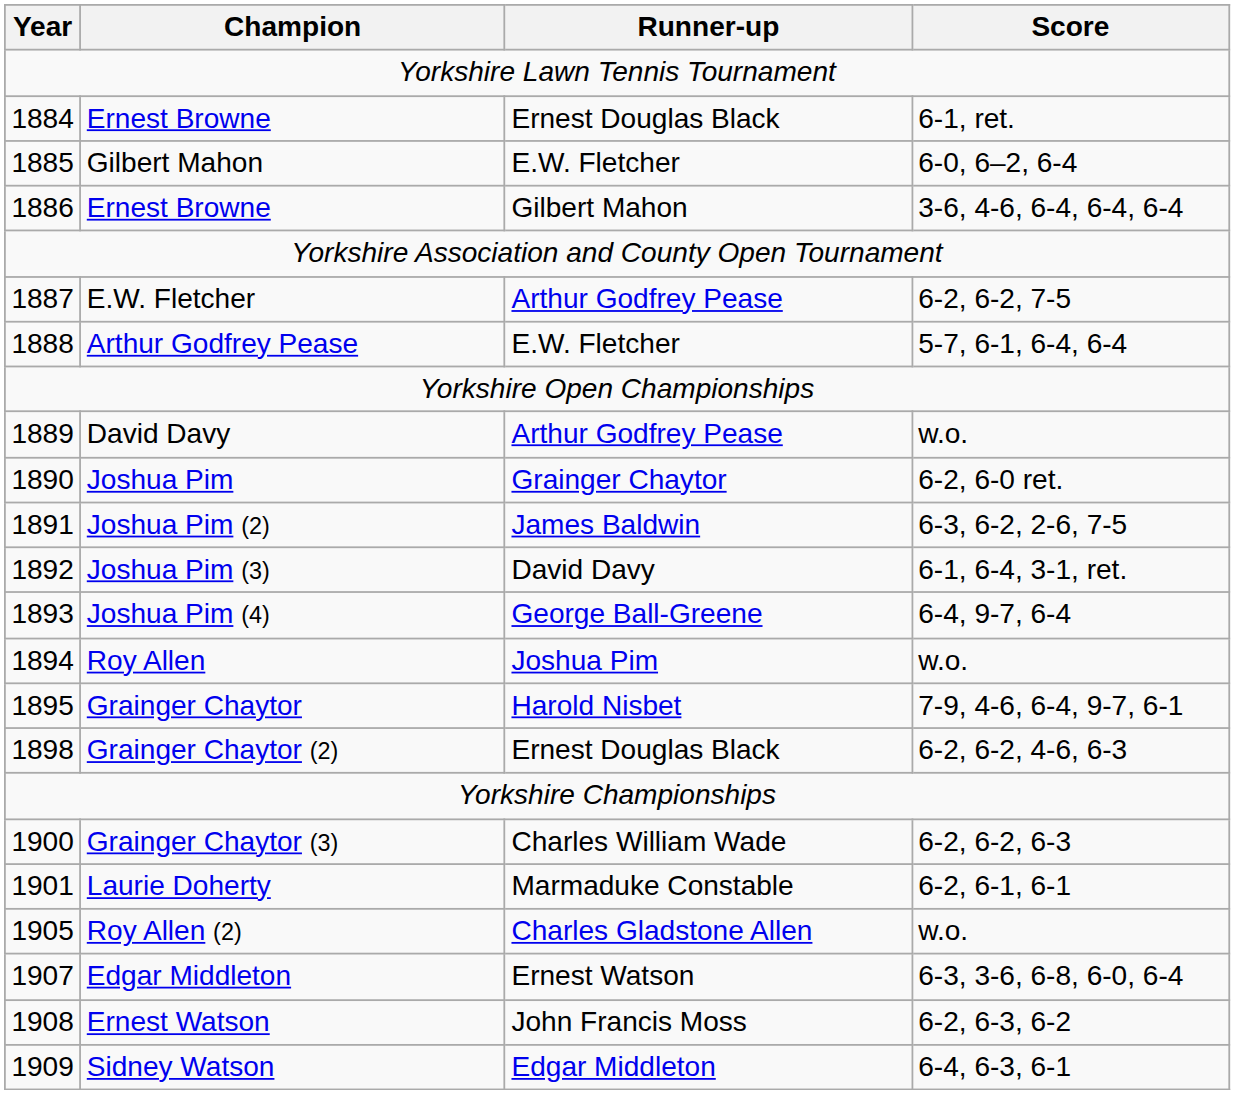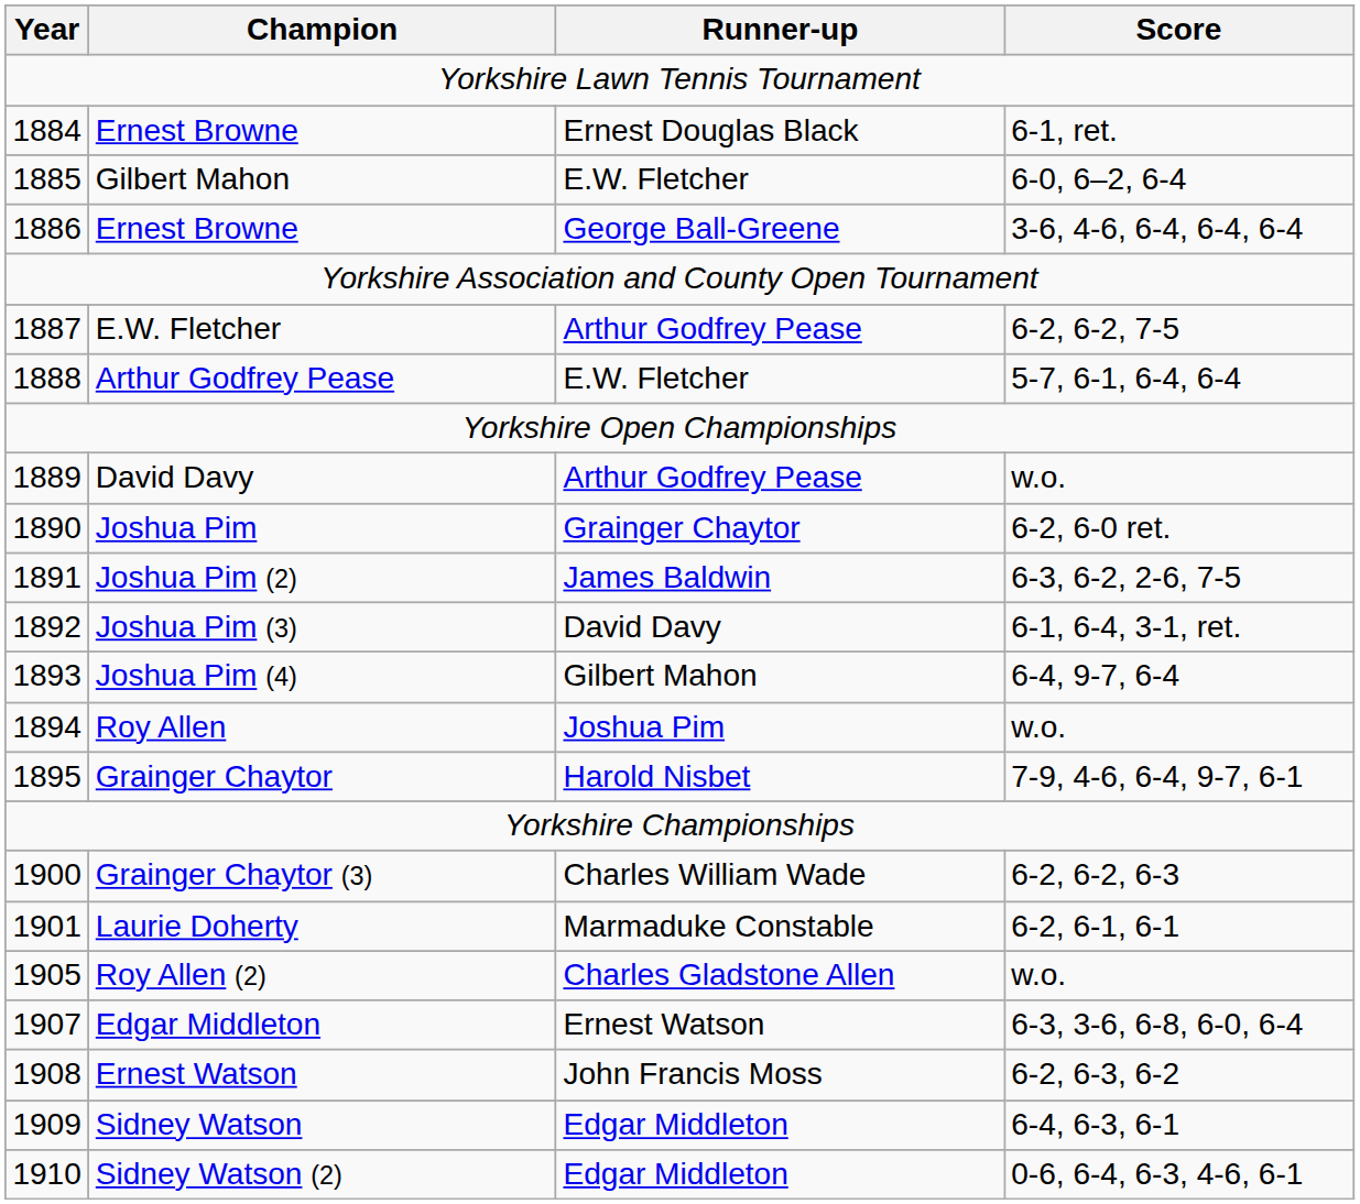 <table class=wikitable style=font-size:98%>
 <tr>
 <th width="30">Year</th>
 <th width="230">Champion</th>
 <th width="220">Runner-up</th>
 <th width="170">Score</th>
 </tr>
 <tr>
 <td colspan=4 align=center><em>	Yorkshire Lawn Tennis Tournament</em></td>
 </tr>
 <tr>
 <td>1884</td>
 <td> <a href='#'>Ernest Browne</a></td>
 <td> Ernest Douglas Black</td>
 <td>6-1, ret.</td>
 </tr>
 <tr>
 <td>1885</td>
 <td> Gilbert Mahon</td>
 <td> E.W. Fletcher</td>
 <td>6-0, 6–2, 6-4</td>
 </tr>
 <tr>
 <td>1886</td>
 <td> <a href='#'>Ernest Browne</a></td>
-<td> Gilbert Mahon</td>
+<td> <a href='#'>George Ball-Greene</a></td>
 <td>3-6, 4-6, 6-4, 6-4, 6-4</td>
 </tr>
 <tr>
 <td colspan=4 align=center><em>Yorkshire Association and County Open Tournament</em></td>
 </tr>
 <tr>
 <td>1887</td>
 <td> E.W. Fletcher</td>
 <td> <a href='#'>Arthur Godfrey Pease</a></td>
 <td>6-2, 6-2, 7-5</td>
 </tr>
 <tr>
 <td>1888</td>
 <td> <a href='#'>Arthur Godfrey Pease</a></td>
 <td> E.W. Fletcher</td>
 <td>5-7, 6-1, 6-4, 6-4</td>
 </tr>
 <tr>
 <td colspan=4 align=center><em>Yorkshire Open Championships</em></td>
 </tr>
 <tr>
 <td>1889</td>
 <td>  David Davy</td>
 <td> <a href='#'>Arthur Godfrey Pease</a></td>
 <td>w.o.</td>
 </tr>
 <tr>
 <td>1890</td>
 <td> <a href='#'>Joshua Pim</a></td>
 <td> <a href='#'>Grainger Chaytor</a></td>
 <td>6-2, 6-0 ret.</td>
 </tr>
 <tr>
 <td>1891</td>
 <td> <a href='#'>Joshua Pim</a> <small>(2)</small></td>
 <td> <a href='#'>James Baldwin</a></td>
 <td>6-3, 6-2, 2-6, 7-5</td>
 </tr>
 <tr>
 <td>1892</td>
 <td> <a href='#'>Joshua Pim</a> <small>(3)</small></td>
 <td> David Davy</td>
 <td>6-1, 6-4, 3-1, ret.</td>
 </tr>
 <tr>
 <td>1893</td>
 <td> <a href='#'>Joshua Pim</a> <small>(4)</small></td>
-<td> <a href='#'>George Ball-Greene</a></td>
+<td> Gilbert Mahon</td>
 <td>6-4, 9-7, 6-4</td>
 </tr>
 <tr>
 <td>1894</td>
 <td> <a href='#'>Roy Allen</a></td>
 <td> <a href='#'>Joshua Pim</a></td>
 <td>w.o.</td>
 </tr>
 <tr>
 <td>1895</td>
 <td> <a href='#'>Grainger Chaytor</a></td>
 <td> <a href='#'>Harold Nisbet</a></td>
 <td>7-9, 4-6, 6-4, 9-7, 6-1</td>
-</tr>
-<tr>
-<td>1898</td>
-<td> <a href='#'>Grainger Chaytor</a> <small>(2)</small></td>
-<td> Ernest Douglas Black</td>
-<td>6-2, 6-2, 4-6, 6-3</td>
 </tr>
 <tr>
 <td colspan=4 align=center><em>Yorkshire Championships</em></td>
 </tr>
 <tr>
 <td>1900</td>
 <td> <a href='#'>Grainger Chaytor</a> <small>(3)</small></td>
 <td> Charles William Wade</td>
 <td>6-2, 6-2, 6-3</td>
 </tr>
 <tr>
 <td>1901</td>
 <td> <a href='#'>Laurie Doherty</a></td>
 <td> Marmaduke Constable</td>
 <td>6-2, 6-1, 6-1</td>
 </tr>
 <tr>
 <td>1905</td>
 <td> <a href='#'>Roy Allen</a> <small>(2)</small></td>
 <td> <a href='#'>Charles Gladstone Allen</a></td>
 <td>w.o.</td>
 </tr>
 <tr>
 <td>1907</td>
 <td> <a href='#'>Edgar Middleton</a></td>
 <td> Ernest Watson</td>
 <td>6-3, 3-6, 6-8, 6-0, 6-4</td>
 </tr>
 <tr>
 <td>1908</td>
 <td> <a href='#'>Ernest Watson</a></td>
 <td> John Francis Moss</td>
 <td>6-2, 6-3, 6-2</td>
 </tr>
 <tr>
 <td>1909</td>
 <td> <a href='#'>Sidney Watson</a></td>
 <td> <a href='#'>Edgar Middleton</a></td>
 <td>6-4, 6-3, 6-1</td>
 </tr>
 <tr>
+<td>1910</td>
+<td> <a href='#'>Sidney Watson</a> <small>(2)</small></td>
+<td> <a href='#'>Edgar Middleton</a></td>
+<td>0-6, 6-4, 6-3, 4-6, 6-1</td>
+</tr>
+<tr>
 </tr>
 </table>
